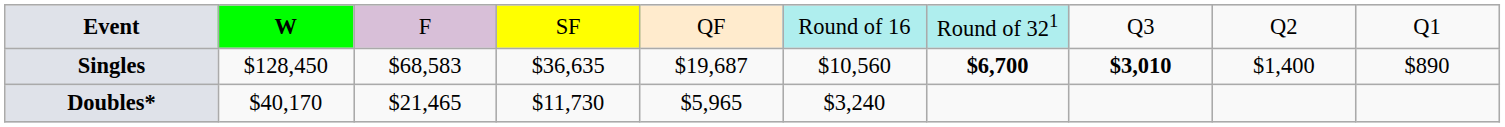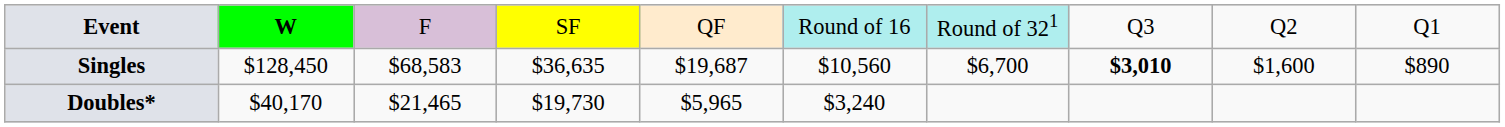 <table class=wikitable style=font-size:90%;text-align:center>
 <tr>
 <td style="width:130px; background:#dfe2e9;"><strong>Event</strong></td>
 <td style="width:80px; background:lime;"><strong>W</strong></td>
 <td style="width:85px; background:thistle;">F</td>
 <td style="width:85px; background:#ff0;">SF</td>
 <td style="width:85px; background:#ffebcd;">QF</td>
 <td style="width:85px; background:#afeeee;">Round of 16</td>
 <td style="width:85px; background:#afeeee;">Round of 32<sup>1</sup></td>
 <td width=85>Q3</td>
 <td width=85>Q2</td>
 <td width=85>Q1</td>
 </tr>
 <tr>
 <td style="background:#dfe2e9;"><strong>Singles</strong></td>
 <td>$128,450</td>
 <td>$68,583</td>
 <td>$36,635</td>
 <td>$19,687</td>
 <td>$10,560</td>
-<td><strong>$6,700</strong></td>
+<td>$6,700</td>
 <td><strong>$3,010</strong></td>
-<td>$1,400</td>
+<td>$1,600</td>
 <td>$890</td>
 </tr>
 <tr>
 <td style="background:#dfe2e9;"><strong>Doubles*</strong></td>
 <td>$40,170</td>
 <td>$21,465</td>
-<td>$11,730</td>
+<td>$19,730</td>
 <td>$5,965</td>
 <td>$3,240</td>
 <td></td>
 <td></td>
 <td></td>
 <td></td>
 </tr>
 </table>
